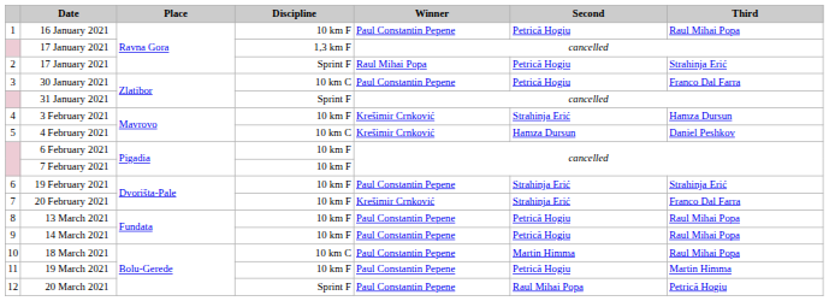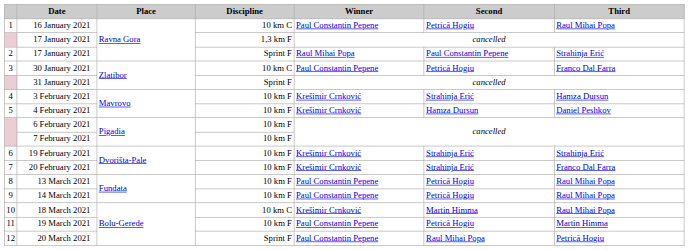 <table class="wikitable plainrowheaders" style="background:#fff; font-size:86%; line-height:16px; border:grey solid 1px; border-collapse:collapse;">
 <tr style="background:#ccc; text-align:center;">
 <th scope="col" style="background:#ccc; width=30 px;"></th>
 <th scope="col" style="background:#ccc; width:120px;">Date</th>
 <th scope="col" style="background:#ccc; width:150px;">Place</th>
 <th scope="col" style="background:#ccc; width:150px;">Discipline</th>
 <th scope="col" style="background:#ccc; width:200px;">Winner</th>
 <th scope="col" style="background:#ccc; width:200px;">Second</th>
 <th scope="col" style="background:#ccc; width:200px;">Third</th>
 </tr>
 <tr>
 <td align=center>1</td>
 <td align=right>16 January 2021  </td>
 <td rowspan=3> <a href='#'>Ravna Gora</a></td>
-<td align=right>10 km F</td>
+<td align=right>10 km C</td>
 <td> <a href='#'>Paul Constantin Pepene</a></td>
 <td> <a href='#'>Petrică Hogiu</a></td>
 <td> <a href='#'>Raul Mihai Popa</a></td>
 </tr>
 <tr>
 <td bgcolor="EDCCD5"></td>
 <td align=right>17 January 2021  </td>
 <td align=right>1,3 km F</td>
 <td colspan=3 align=center><em>cancelled</em></td>
 </tr>
 <tr>
 <td align=center>2</td>
 <td align=right>17 January 2021  </td>
 <td align=right>Sprint F</td>
 <td> <a href='#'>Raul Mihai Popa</a></td>
-<td> <a href='#'>Petrică Hogiu</a></td>
+<td> <a href='#'>Paul Constantin Pepene</a></td>
 <td> <a href='#'>Strahinja Erić</a></td>
 </tr>
 <tr>
 <td align=center>3</td>
 <td align=right>30 January 2021  </td>
 <td rowspan=2> <a href='#'>Zlatibor</a></td>
 <td align=right>10 km C</td>
 <td> <a href='#'>Paul Constantin Pepene</a></td>
 <td> <a href='#'>Petrică Hogiu</a></td>
 <td> <a href='#'>Franco Dal Farra</a></td>
 </tr>
 <tr>
 <td bgcolor="EDCCD5"></td>
 <td align=right>31 January 2021  </td>
 <td align=right>Sprint F</td>
 <td colspan=3 align=center><em>cancelled</em></td>
 </tr>
 <tr>
 <td align=center>4</td>
 <td align=right>3 February 2021  </td>
 <td rowspan=2> <a href='#'>Mavrovo</a></td>
 <td align=right>10 km F</td>
 <td> <a href='#'>Krešimir Crnković</a></td>
 <td> <a href='#'>Strahinja Erić</a></td>
 <td> <a href='#'>Hamza Dursun</a></td>
 </tr>
 <tr>
 <td align=center>5</td>
 <td align=right>4 February 2021  </td>
-<td align=right>10 km C</td>
+<td align=right>10 km F</td>
 <td> <a href='#'>Krešimir Crnković</a></td>
 <td> <a href='#'>Hamza Dursun</a></td>
 <td> <a href='#'>Daniel Peshkov</a></td>
 </tr>
 <tr>
 <td rowspan=2 bgcolor="EDCCD5"></td>
 <td align=right>6 February 2021  </td>
 <td rowspan=2> <a href='#'>Pigadia</a></td>
 <td align=right>10 km F</td>
 <td rowspan=2 colspan=3 align=center><em>cancelled</em></td>
 </tr>
 <tr>
 <td align=right>7 February 2021  </td>
 <td align=right>10 km F</td>
 </tr>
 <tr>
 <td align=center>6</td>
 <td align=right>19 February 2021  </td>
 <td rowspan=2> <a href='#'>Dvorišta-Pale</a></td>
 <td align=right>10 km F</td>
-<td> <a href='#'>Paul Constantin Pepene</a></td>
+<td> <a href='#'>Krešimir Crnković</a></td>
 <td> <a href='#'>Strahinja Erić</a></td>
 <td> <a href='#'>Strahinja Erić</a></td>
 </tr>
 <tr>
 <td align=center>7</td>
 <td align=right>20 February 2021  </td>
 <td align=right>10 km F</td>
 <td> <a href='#'>Krešimir Crnković</a></td>
 <td> <a href='#'>Strahinja Erić</a></td>
 <td> <a href='#'>Franco Dal Farra</a></td>
 </tr>
 <tr>
 <td align=center>8</td>
 <td align=right>13 March 2021  </td>
 <td rowspan=2> <a href='#'>Fundata</a></td>
 <td align=right>10 km F</td>
 <td> <a href='#'>Paul Constantin Pepene</a></td>
 <td> <a href='#'>Petrică Hogiu</a></td>
 <td> <a href='#'>Raul Mihai Popa</a></td>
 </tr>
 <tr>
 <td align=center>9</td>
 <td align=right>14 March 2021  </td>
 <td align=right>10 km F</td>
 <td> <a href='#'>Paul Constantin Pepene</a></td>
 <td> <a href='#'>Petrică Hogiu</a></td>
 <td> <a href='#'>Raul Mihai Popa</a></td>
 </tr>
 <tr>
 <td align=center>10</td>
 <td align=right>18 March 2021  </td>
 <td rowspan=3> <a href='#'>Bolu-Gerede</a></td>
 <td align=right>10 km C</td>
-<td> <a href='#'>Paul Constantin Pepene</a></td>
+<td> <a href='#'>Krešimir Crnković</a></td>
 <td> <a href='#'>Martin Himma</a></td>
 <td> <a href='#'>Raul Mihai Popa</a></td>
 </tr>
 <tr>
 <td align=center>11</td>
 <td align=right>19 March 2021  </td>
 <td align=right>10 km F</td>
 <td> <a href='#'>Paul Constantin Pepene</a></td>
 <td> <a href='#'>Petrică Hogiu</a></td>
 <td> <a href='#'>Martin Himma</a></td>
 </tr>
 <tr>
 <td align=center>12</td>
 <td align=right>20 March 2021  </td>
 <td align=right>Sprint F</td>
 <td> <a href='#'>Paul Constantin Pepene</a></td>
 <td> <a href='#'>Raul Mihai Popa</a></td>
 <td> <a href='#'>Petrică Hogiu</a></td>
 </tr>
 </table>
